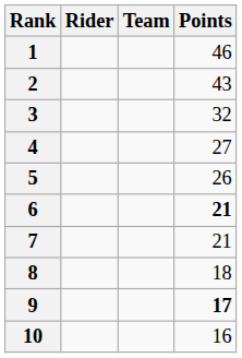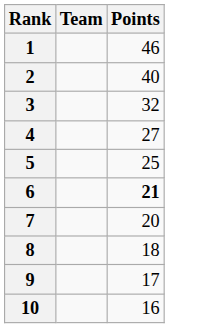 <table class="wikitable">
 <tr>
 <th scope="col">Rank</th>
-<th scope="col">Rider</th>
 <th scope="col">Team</th>
 <th scope="col">Points</th>
 </tr>
 <tr>
 <th scope="row">1</th>
-<td> </td>
 <td></td>
 <td style="text-align:right;">46</td>
 </tr>
 <tr>
 <th scope="row">2</th>
 <td></td>
-<td></td>
-<td style="text-align:right;">43</td>
+<td style="text-align:right;">40</td>
 </tr>
 <tr>
 <th scope="row">3</th>
-<td></td>
 <td></td>
 <td style="text-align:right;">32</td>
 </tr>
 <tr>
 <th scope="row">4</th>
 <td></td>
-<td></td>
 <td style="text-align:right;">27</td>
 </tr>
 <tr>
 <th scope="row">5</th>
 <td></td>
-<td></td>
-<td style="text-align:right;">26</td>
+<td style="text-align:right;">25</td>
 </tr>
 <tr>
 <th scope="row">6</th>
-<td></td>
 <td></td>
 <td style="text-align:right;"><strong>21</strong></td>
 </tr>
 <tr>
 <th scope="row">7</th>
 <td></td>
-<td></td>
-<td style="text-align:right;">21</td>
+<td style="text-align:right;">20</td>
 </tr>
 <tr>
 <th scope="row">8</th>
-<td></td>
 <td></td>
 <td style="text-align:right;">18</td>
 </tr>
 <tr>
 <th scope="row">9</th>
-<td> </td>
 <td></td>
-<td style="text-align:right;"><strong>17</strong></td>
+<td style="text-align:right;">17</td>
 </tr>
 <tr>
 <th scope="row">10</th>
 <td></td>
-<td></td>
 <td style="text-align:right;">16</td>
 </tr>
 </table>
